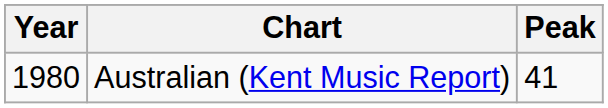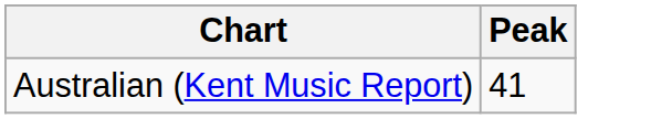 <table class="wikitable">
 <tr>
-<th>Year</th>
 <th>Chart</th>
 <th>Peak</th>
 </tr>
 <tr>
-<td>1980</td>
 <td>Australian (<a href='#'>Kent Music Report</a>)</td>
 <td>41</td>
 </tr>
 </table>
